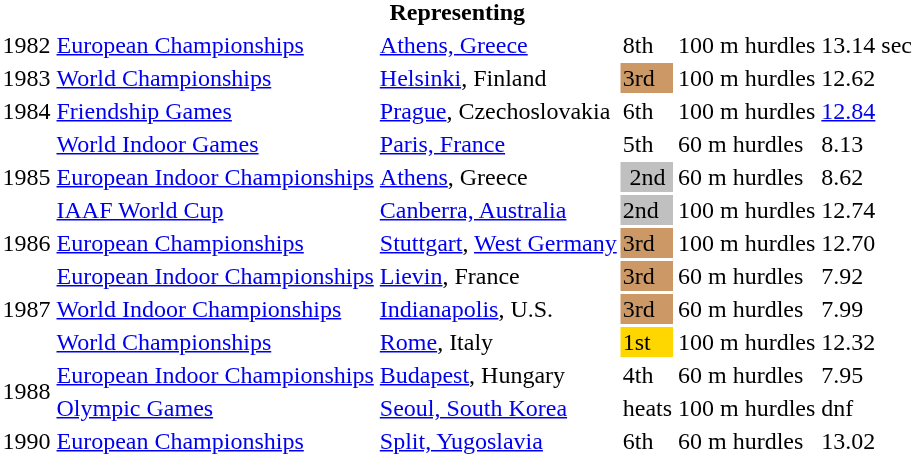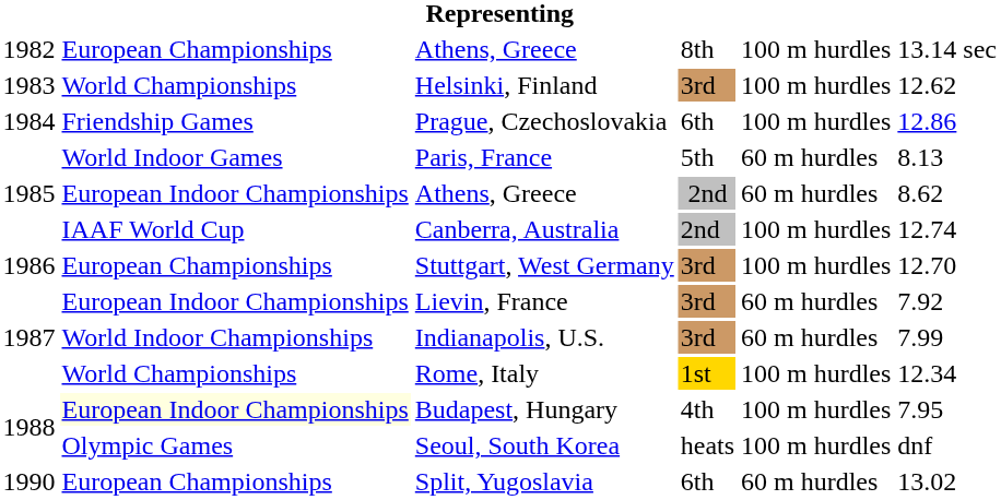 <table>
 <tr>
 <th colspan="6">Representing </th>
 </tr>
 <tr>
 <td>1982</td>
 <td><a href='#'>European Championships</a></td>
 <td><a href='#'>Athens, Greece</a></td>
 <td>8th</td>
 <td>100 m hurdles</td>
 <td>13.14 sec</td>
 </tr>
 <tr>
 <td>1983</td>
 <td><a href='#'>World Championships</a></td>
 <td><a href='#'>Helsinki</a>, Finland</td>
 <td bgcolor="cc9966">3rd</td>
 <td>100 m hurdles</td>
 <td>12.62</td>
 </tr>
 <tr>
 <td>1984</td>
 <td><a href='#'>Friendship Games</a></td>
 <td><a href='#'>Prague</a>, Czechoslovakia</td>
 <td>6th</td>
 <td>100 m hurdles</td>
-<td><a href='#'>12.84</a></td>
+<td><a href='#'>12.86</a></td>
 </tr>
 <tr>
 <td rowspan=3>1985</td>
 <td><a href='#'>World Indoor Games</a></td>
 <td><a href='#'>Paris, France</a></td>
 <td>5th</td>
 <td>60 m hurdles</td>
 <td>8.13</td>
 </tr>
 <tr>
 <td><a href='#'>European Indoor Championships</a></td>
 <td><a href='#'>Athens</a>, Greece</td>
 <td bgcolor="silver" align="center">2nd</td>
 <td>60 m hurdles</td>
 <td>8.62</td>
 </tr>
 <tr>
 <td><a href='#'>IAAF World Cup</a></td>
 <td><a href='#'>Canberra, Australia</a></td>
 <td bgcolor="silver">2nd</td>
 <td>100 m hurdles</td>
 <td>12.74</td>
 </tr>
 <tr>
 <td>1986</td>
 <td><a href='#'>European Championships</a></td>
 <td><a href='#'>Stuttgart</a>, <a href='#'>West Germany</a></td>
 <td bgcolor="cc9966">3rd</td>
 <td>100 m hurdles</td>
 <td>12.70</td>
 </tr>
 <tr>
 <td rowspan=3>1987</td>
 <td><a href='#'>European Indoor Championships</a></td>
 <td><a href='#'>Lievin</a>, France</td>
 <td bgcolor="cc9966">3rd</td>
 <td>60 m hurdles</td>
 <td>7.92</td>
 </tr>
 <tr>
 <td><a href='#'>World Indoor Championships</a></td>
 <td><a href='#'>Indianapolis</a>, U.S.</td>
 <td bgcolor="cc9966">3rd</td>
 <td>60 m hurdles</td>
 <td>7.99</td>
 </tr>
 <tr>
 <td><a href='#'>World Championships</a></td>
 <td><a href='#'>Rome</a>, Italy</td>
 <td bgcolor="gold">1st</td>
 <td>100 m hurdles</td>
-<td>12.32</td>
+<td>12.34</td>
 </tr>
 <tr>
 <td rowspan=2>1988</td>
-<td><a href='#'>European Indoor Championships</a></td>
+<td style="background: lightyellow;"><a href='#'>European Indoor Championships</a></td>
 <td><a href='#'>Budapest</a>, Hungary</td>
 <td>4th</td>
-<td>60 m hurdles</td>
+<td>100 m hurdles</td>
 <td>7.95</td>
 </tr>
 <tr>
 <td><a href='#'>Olympic Games</a></td>
 <td><a href='#'>Seoul, South Korea</a></td>
 <td>heats</td>
 <td>100 m hurdles</td>
 <td>dnf</td>
 </tr>
 <tr>
 <td>1990</td>
 <td><a href='#'>European Championships</a></td>
 <td><a href='#'>Split, Yugoslavia</a></td>
 <td>6th</td>
 <td>60 m hurdles</td>
 <td>13.02</td>
 </tr>
 </table>
